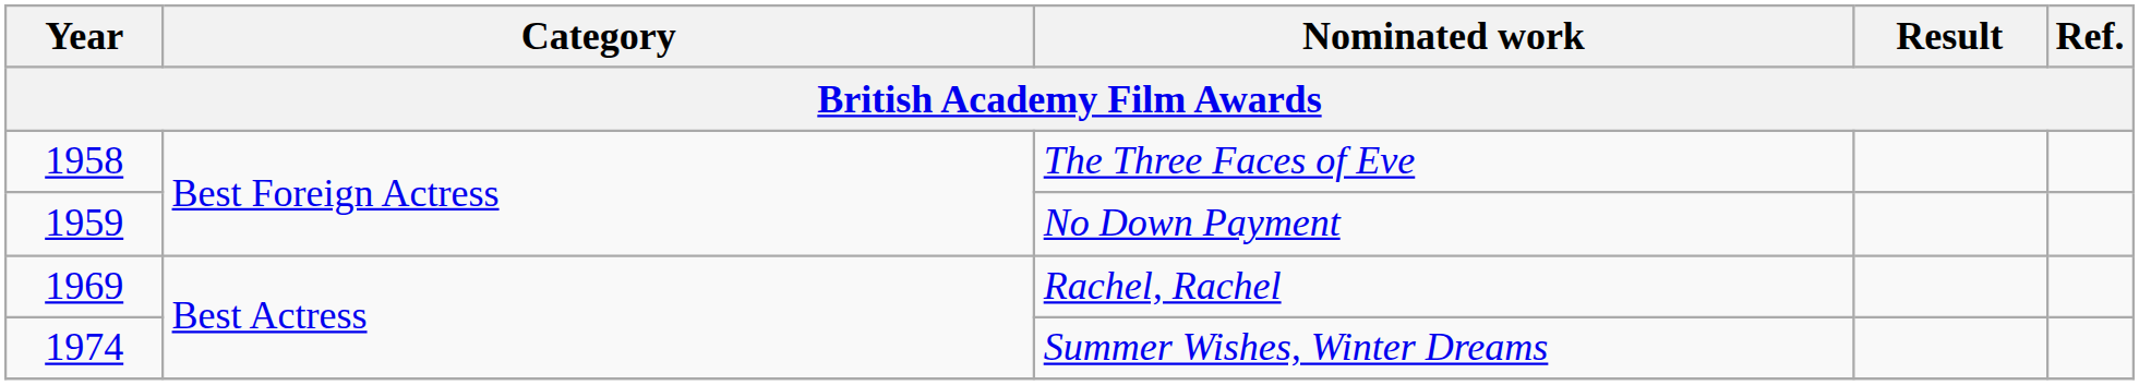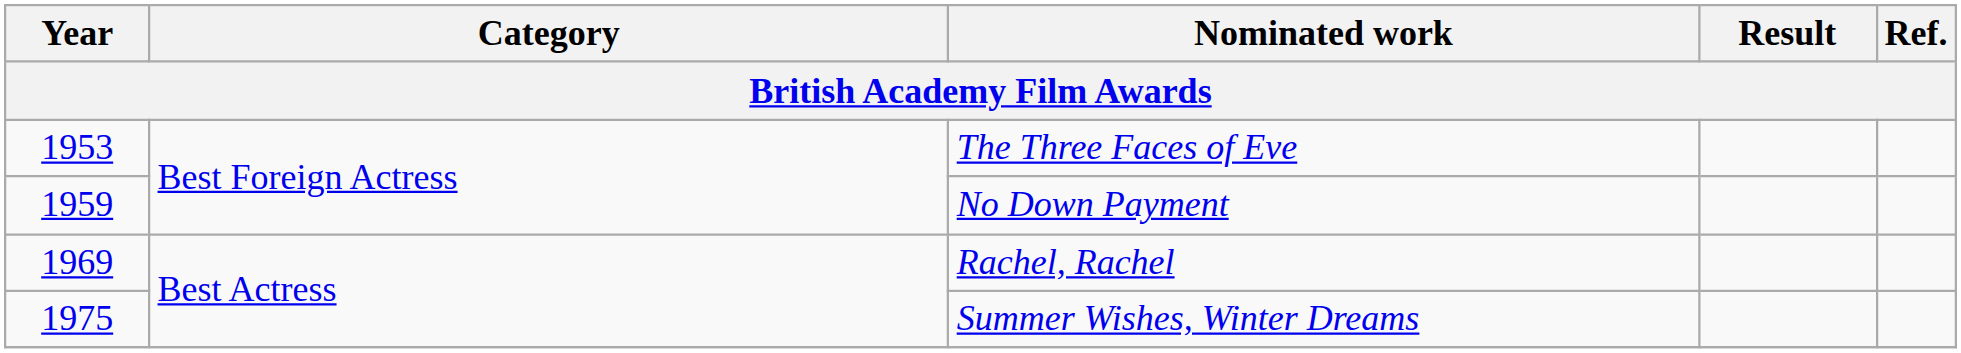 <table class=wikitable>
 <tr>
 <th scope="col" style="width:4em;">Year</th>
 <th scope="col" style="width:27em;">Category</th>
 <th scope="col" style="width:25em;">Nominated work</th>
 <th scope="col" style="width:5em;">Result</th>
 <th>Ref.</th>
 </tr>
 <tr>
 <th colspan=5><a href='#'>British Academy Film Awards</a></th>
 </tr>
 <tr>
-<td style="text-align:center;"><a href='#'>1958</a></td>
+<td style="text-align:center;"><a href='#'>1953</a></td>
 <td rowspan=2><a href='#'>Best Foreign Actress</a></td>
 <td><em><a href='#'>The Three Faces of Eve</a></em></td>
 <td></td>
 <td style="text-align:center;"></td>
 </tr>
 <tr>
 <td style="text-align:center;"><a href='#'>1959</a></td>
 <td><em><a href='#'>No Down Payment</a></em></td>
 <td></td>
 <td style="text-align:center;"></td>
 </tr>
 <tr>
 <td style="text-align:center;"><a href='#'>1969</a></td>
 <td rowspan=2><a href='#'>Best Actress</a></td>
 <td><em><a href='#'>Rachel, Rachel</a></em></td>
 <td></td>
 <td style="text-align:center;"></td>
 </tr>
 <tr>
-<td style="text-align:center;"><a href='#'>1974</a></td>
+<td style="text-align:center;"><a href='#'>1975</a></td>
 <td><em><a href='#'>Summer Wishes, Winter Dreams</a></em></td>
 <td></td>
 <td style="text-align:center;"></td>
 </tr>
 <tr>
 </tr>
 </table>
